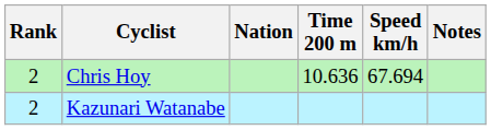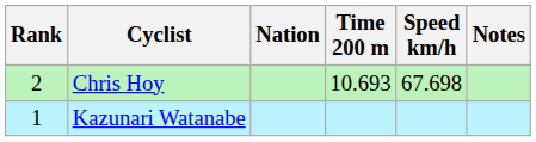 <table class="wikitable sortable" style="text-align:center;">
 <tr>
 <th>Rank</th>
 <th>Cyclist</th>
 <th>Nation</th>
 <th>Time<br>200 m</th>
 <th>Speed<br>km/h</th>
 <th>Notes</th>
 </tr>
 <tr bgcolor=bbf3bb>
 <td>2</td>
 <td align=left><a href='#'>Chris Hoy</a></td>
 <td align=left></td>
-<td>10.636</td>
-<td>67.694</td>
+<td>10.693</td>
+<td>67.698</td>
 <td></td>
 </tr>
 <tr bgcolor=bbf3ff>
-<td>2</td>
+<td>1</td>
 <td align=left><a href='#'>Kazunari Watanabe</a></td>
 <td align=left></td>
 <td></td>
 <td></td>
 <td></td>
 </tr>
 </table>
